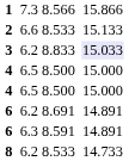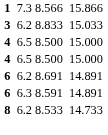 <table>
 <tr>
 <th scope=row style="text-align:center">1</th>
 <td align=left></td>
 <td>7.3</td>
 <td>8.566</td>
 <td></td>
 <td>15.866</td>
 </tr>
 <tr>
-<th scope=row style="text-align:center">2</th>
-<td align=left></td>
-<td>6.6</td>
-<td>8.533</td>
-<td></td>
-<td>15.133</td>
-</tr>
-<tr>
 <th scope=row style="text-align:center">3</th>
 <td align=left></td>
 <td>6.2</td>
 <td>8.833</td>
 <td></td>
-<td style="background: lavender;">15.033</td>
+<td>15.033</td>
 </tr>
 <tr>
 <th scope=row style="text-align:center">4</th>
 <td align=left></td>
 <td>6.5</td>
 <td>8.500</td>
 <td></td>
 <td>15.000</td>
 </tr>
 <tr>
 <th scope=row style="text-align:center">4</th>
 <td align=left></td>
 <td>6.5</td>
 <td>8.500</td>
 <td></td>
 <td>15.000</td>
 </tr>
 <tr>
 <th scope=row style="text-align:center">6</th>
 <td align=left></td>
 <td>6.2</td>
 <td>8.691</td>
 <td></td>
 <td>14.891</td>
 </tr>
 <tr>
 <th scope=row style="text-align:center">6</th>
 <td align=left></td>
 <td>6.3</td>
 <td>8.591</td>
 <td></td>
 <td>14.891</td>
 </tr>
 <tr>
 <th scope=row style="text-align:center">8</th>
 <td align=left></td>
 <td>6.2</td>
 <td>8.533</td>
 <td></td>
 <td>14.733</td>
 </tr>
 <tr>
 </tr>
 </table>
